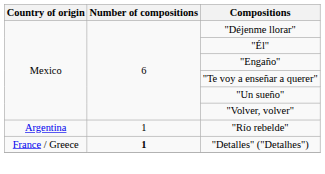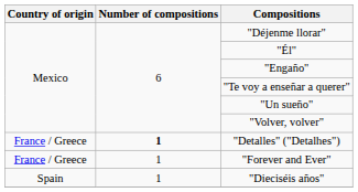 <table class="wikitable">
 <tr>
 <th>Country of origin</th>
 <th>Number of compositions</th>
 <th>Compositions</th>
 </tr>
 <tr>
 <td align="center" rowspan="6">Mexico</td>
 <td align="center" rowspan="6">6</td>
 <td align="center">"Déjenme llorar"</td>
 </tr>
 <tr>
 <td align="center">"Él"</td>
 </tr>
 <tr>
 <td align="center">"Engaño"</td>
 </tr>
 <tr>
 <td align="center">"Te voy a enseñar a querer"</td>
 </tr>
 <tr>
 <td align="center">"Un sueño"</td>
 </tr>
 <tr>
 <td align="center">"Volver, volver"</td>
 </tr>
 <tr>
-<td align="center" rowspan="1"><a href='#'>Argentina</a></td>
-<td align="center" rowspan="1">1</td>
-<td align="center">"Río rebelde"</td>
-</tr>
-<tr>
 <td align="center" rowspan="1"><a href='#'>France</a> / Greece</td>
 <td align="center" rowspan="1"><strong>1</strong></td>
 <td align="center">"Detalles" ("Detalhes")</td>
 </tr>
 <tr>
+<td align="center" rowspan="1"><a href='#'>France</a> / Greece</td>
+<td align="center" rowspan="1">1</td>
+<td align="center">"Forever and Ever"</td>
+</tr>
+<tr>
+<td align="center" rowspan="1">Spain</td>
+<td align="center" rowspan="1">1</td>
+<td align="center">"Dieciséis años"</td>
+</tr>
+<tr>
 </tr>
 </table>
